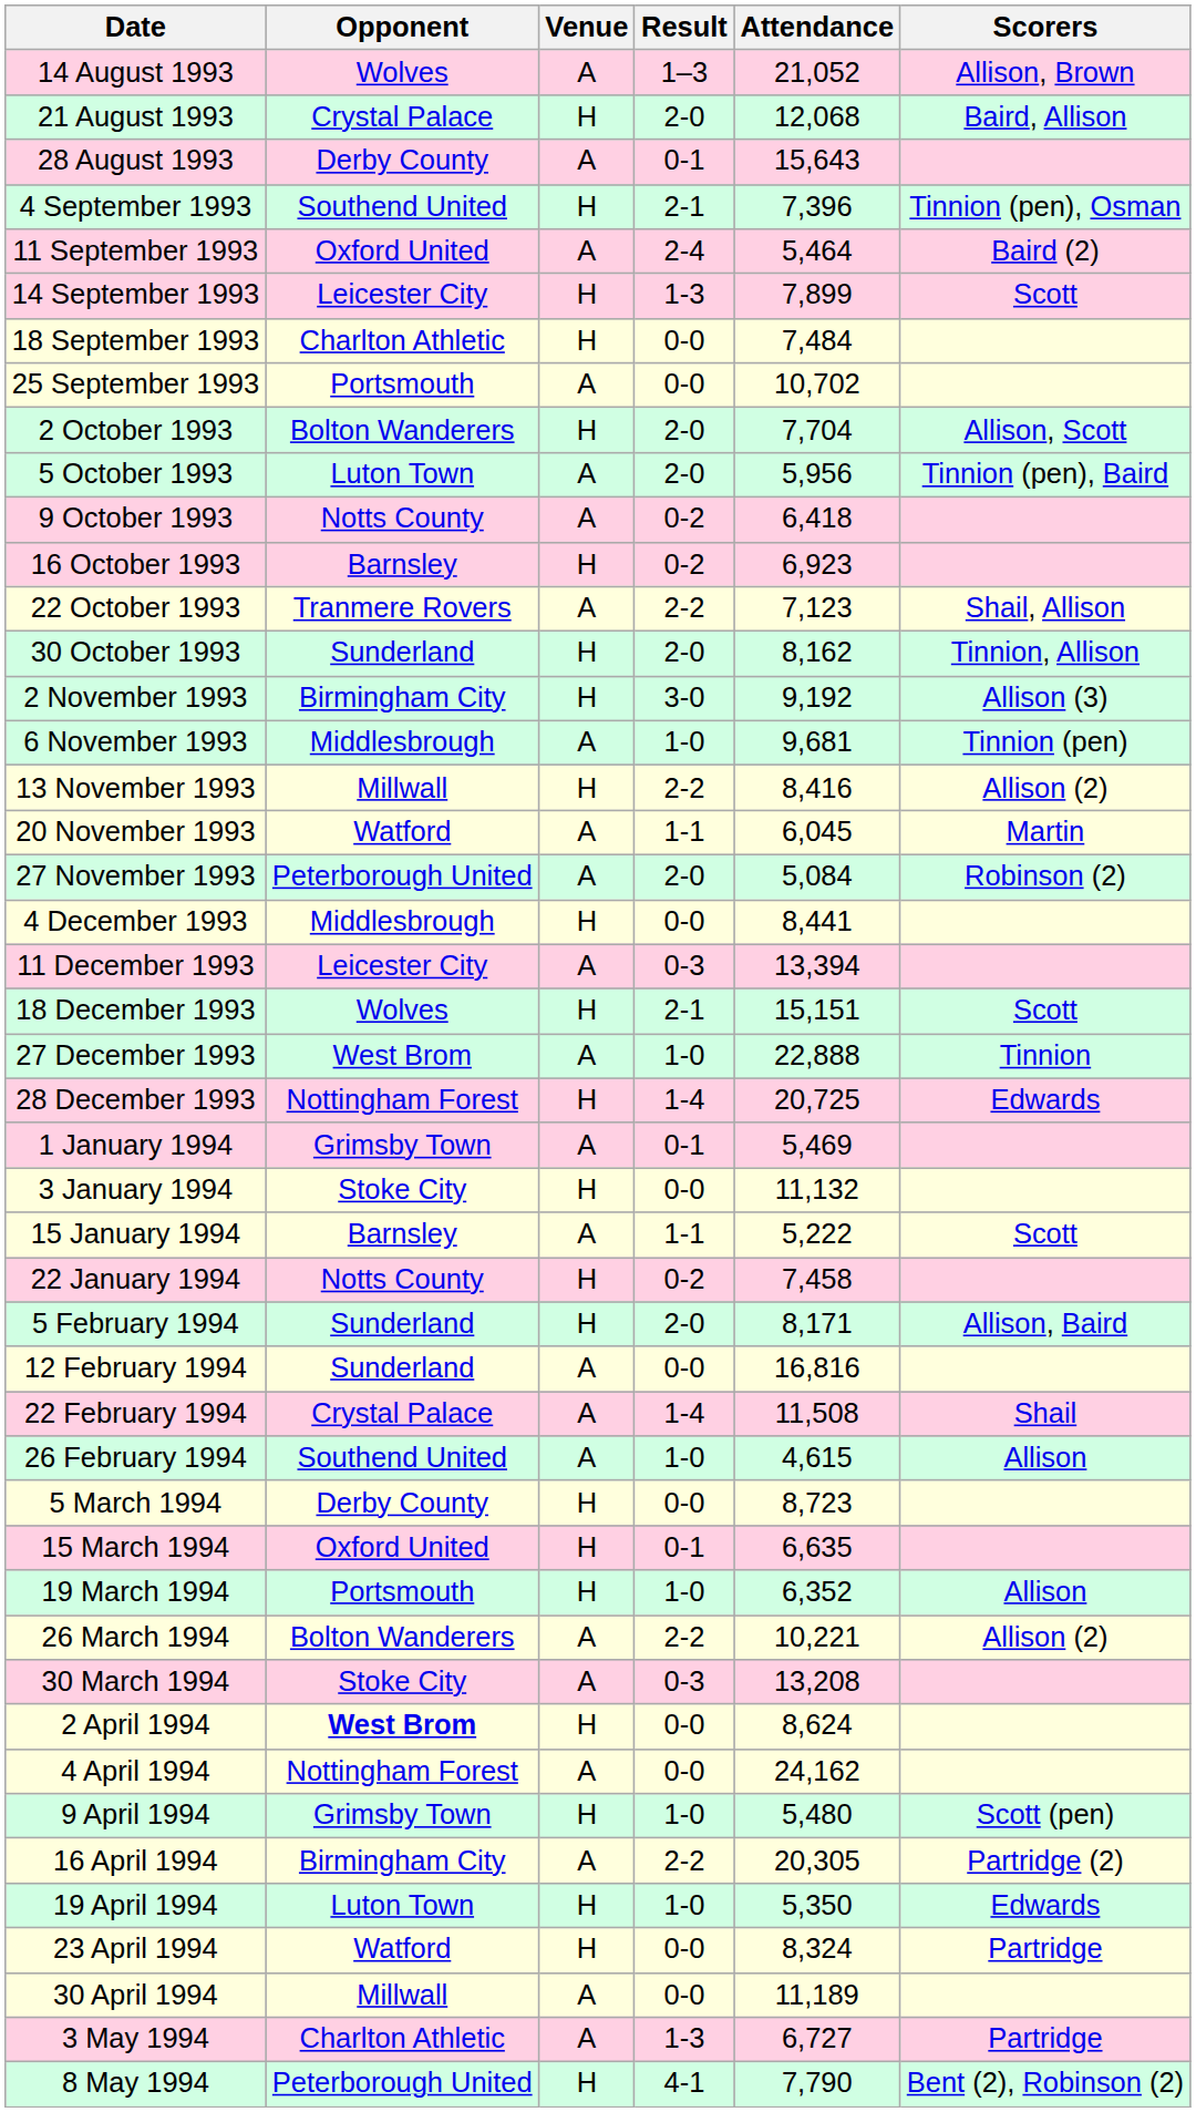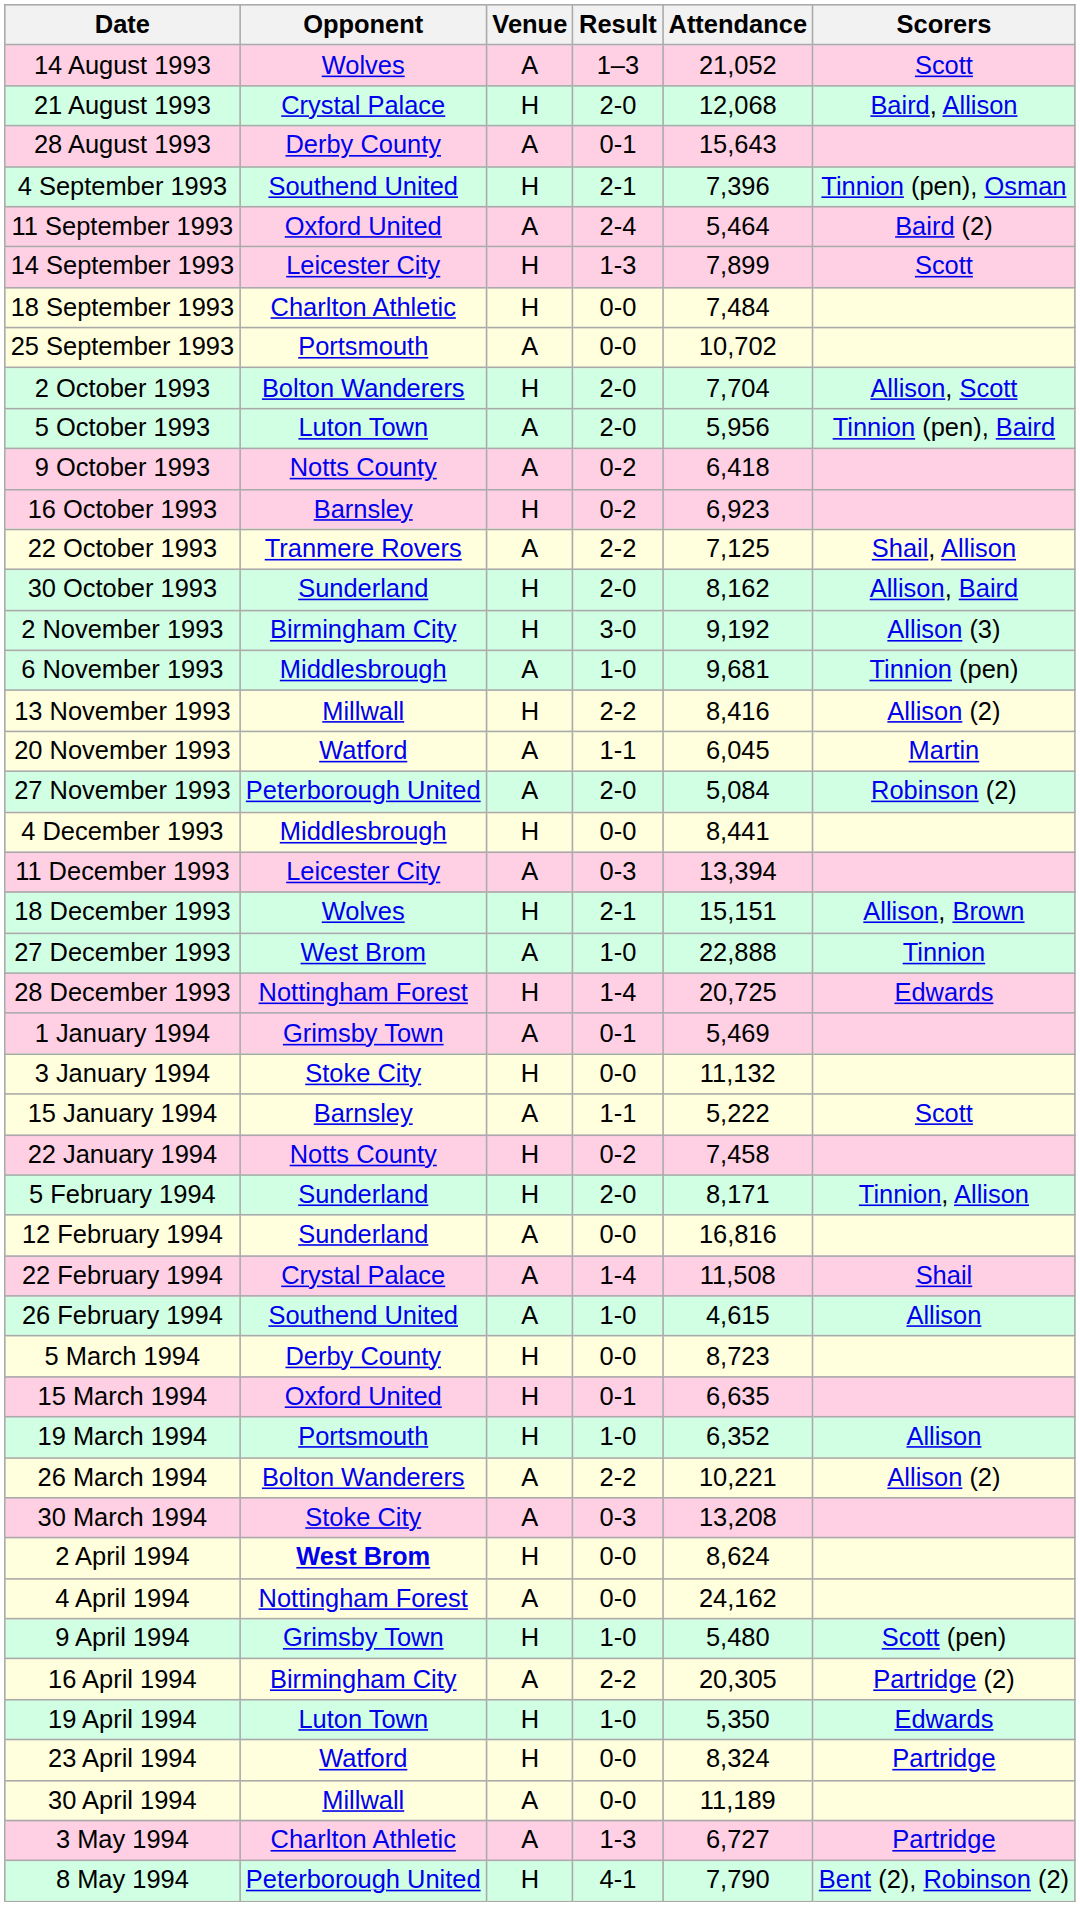 <table class="wikitable sortable" style="font-size:100%; text-align:center">
 <tr>
 <th>Date</th>
 <th>Opponent</th>
 <th>Venue</th>
 <th>Result</th>
 <th>Attendance</th>
 <th>Scorers</th>
 </tr>
 <tr style="background-color: #ffd0e3;">
 <td>14 August 1993</td>
 <td><a href='#'>Wolves</a></td>
 <td>A</td>
 <td>1–3</td>
 <td>21,052</td>
-<td><a href='#'>Allison</a>, <a href='#'>Brown</a></td>
+<td><a href='#'>Scott</a></td>
 </tr>
 <tr style="background-color: #d0ffe3;">
 <td>21 August 1993</td>
 <td><a href='#'>Crystal Palace</a></td>
 <td>H</td>
 <td>2-0</td>
 <td>12,068</td>
 <td><a href='#'>Baird</a>, <a href='#'>Allison</a></td>
 </tr>
 <tr style="background-color: #ffd0e3;">
 <td>28 August 1993</td>
 <td><a href='#'>Derby County</a></td>
 <td>A</td>
 <td>0-1</td>
 <td>15,643</td>
 <td></td>
 </tr>
 <tr style="background-color: #d0ffe3;">
 <td>4 September 1993</td>
 <td><a href='#'>Southend United</a></td>
 <td>H</td>
 <td>2-1</td>
 <td>7,396</td>
 <td><a href='#'>Tinnion</a> (pen), <a href='#'>Osman</a></td>
 </tr>
 <tr style="background-color: #ffd0e3;">
 <td>11 September 1993</td>
 <td><a href='#'>Oxford United</a></td>
 <td>A</td>
 <td>2-4</td>
 <td>5,464</td>
 <td><a href='#'>Baird</a> (2)</td>
 </tr>
 <tr style="background-color: #ffd0e3;">
 <td>14 September 1993</td>
 <td><a href='#'>Leicester City</a></td>
 <td>H</td>
 <td>1-3</td>
 <td>7,899</td>
 <td><a href='#'>Scott</a></td>
 </tr>
 <tr style="background-color: #ffffdd;">
 <td>18 September 1993</td>
 <td><a href='#'>Charlton Athletic</a></td>
 <td>H</td>
 <td>0-0</td>
 <td>7,484</td>
 <td></td>
 </tr>
 <tr style="background-color: #ffffdd;">
 <td>25 September 1993</td>
 <td><a href='#'>Portsmouth</a></td>
 <td>A</td>
 <td>0-0</td>
 <td>10,702</td>
 <td></td>
 </tr>
 <tr style="background-color: #d0ffe3;">
 <td>2 October 1993</td>
 <td><a href='#'>Bolton Wanderers</a></td>
 <td>H</td>
 <td>2-0</td>
 <td>7,704</td>
 <td><a href='#'>Allison</a>, <a href='#'>Scott</a></td>
 </tr>
 <tr style="background-color: #d0ffe3;">
 <td>5 October 1993</td>
 <td><a href='#'>Luton Town</a></td>
 <td>A</td>
 <td>2-0</td>
 <td>5,956</td>
 <td><a href='#'>Tinnion</a> (pen), <a href='#'>Baird</a></td>
 </tr>
 <tr style="background-color: #ffd0e3;">
 <td>9 October 1993</td>
 <td><a href='#'>Notts County</a></td>
 <td>A</td>
 <td>0-2</td>
 <td>6,418</td>
 <td></td>
 </tr>
 <tr style="background-color: #ffd0e3;">
 <td>16 October 1993</td>
 <td><a href='#'>Barnsley</a></td>
 <td>H</td>
 <td>0-2</td>
 <td>6,923</td>
 <td></td>
 </tr>
 <tr style="background-color: #ffffdd;">
 <td>22 October 1993</td>
 <td><a href='#'>Tranmere Rovers</a></td>
 <td>A</td>
 <td>2-2</td>
-<td>7,123</td>
+<td>7,125</td>
 <td><a href='#'>Shail</a>, <a href='#'>Allison</a></td>
 </tr>
 <tr style="background-color: #d0ffe3;">
 <td>30 October 1993</td>
 <td><a href='#'>Sunderland</a></td>
 <td>H</td>
 <td>2-0</td>
 <td>8,162</td>
-<td><a href='#'>Tinnion</a>, <a href='#'>Allison</a></td>
+<td><a href='#'>Allison</a>, <a href='#'>Baird</a></td>
 </tr>
 <tr style="background-color: #d0ffe3;">
 <td>2 November 1993</td>
 <td><a href='#'>Birmingham City</a></td>
 <td>H</td>
 <td>3-0</td>
 <td>9,192</td>
 <td><a href='#'>Allison</a> (3)</td>
 </tr>
 <tr style="background-color: #d0ffe3;">
 <td>6 November 1993</td>
 <td><a href='#'>Middlesbrough</a></td>
 <td>A</td>
 <td>1-0</td>
 <td>9,681</td>
 <td><a href='#'>Tinnion</a> (pen)</td>
 </tr>
 <tr style="background-color: #ffffdd;">
 <td>13 November 1993</td>
 <td><a href='#'>Millwall</a></td>
 <td>H</td>
 <td>2-2</td>
 <td>8,416</td>
 <td><a href='#'>Allison</a> (2)</td>
 </tr>
 <tr style="background-color: #ffffdd;">
 <td>20 November 1993</td>
 <td><a href='#'>Watford</a></td>
 <td>A</td>
 <td>1-1</td>
 <td>6,045</td>
 <td><a href='#'>Martin</a></td>
 </tr>
 <tr style="background-color: #d0ffe3;">
 <td>27 November 1993</td>
 <td><a href='#'>Peterborough United</a></td>
 <td>A</td>
 <td>2-0</td>
 <td>5,084</td>
 <td><a href='#'>Robinson</a> (2)</td>
 </tr>
 <tr style="background-color: #ffffdd;">
 <td>4 December 1993</td>
 <td><a href='#'>Middlesbrough</a></td>
 <td>H</td>
 <td>0-0</td>
 <td>8,441</td>
 <td></td>
 </tr>
 <tr style="background-color: #ffd0e3;">
 <td>11 December 1993</td>
 <td><a href='#'>Leicester City</a></td>
 <td>A</td>
 <td>0-3</td>
 <td>13,394</td>
 <td></td>
 </tr>
 <tr style="background-color: #d0ffe3;">
 <td>18 December 1993</td>
 <td><a href='#'>Wolves</a></td>
 <td>H</td>
 <td>2-1</td>
 <td>15,151</td>
-<td><a href='#'>Scott</a></td>
+<td><a href='#'>Allison</a>, <a href='#'>Brown</a></td>
 </tr>
 <tr style="background-color: #d0ffe3;">
 <td>27 December 1993</td>
 <td><a href='#'>West Brom</a></td>
 <td>A</td>
 <td>1-0</td>
 <td>22,888</td>
 <td><a href='#'>Tinnion</a></td>
 </tr>
 <tr style="background-color: #ffd0e3;">
 <td>28 December 1993</td>
 <td><a href='#'>Nottingham Forest</a></td>
 <td>H</td>
 <td>1-4</td>
 <td>20,725</td>
 <td><a href='#'>Edwards</a></td>
 </tr>
 <tr style="background-color: #ffd0e3;">
 <td>1 January 1994</td>
 <td><a href='#'>Grimsby Town</a></td>
 <td>A</td>
 <td>0-1</td>
 <td>5,469</td>
 <td></td>
 </tr>
 <tr style="background-color: #ffffdd;">
 <td>3 January 1994</td>
 <td><a href='#'>Stoke City</a></td>
 <td>H</td>
 <td>0-0</td>
 <td>11,132</td>
 <td></td>
 </tr>
 <tr style="background-color: #ffffdd;">
 <td>15 January 1994</td>
 <td><a href='#'>Barnsley</a></td>
 <td>A</td>
 <td>1-1</td>
 <td>5,222</td>
 <td><a href='#'>Scott</a></td>
 </tr>
 <tr style="background-color: #ffd0e3;">
 <td>22 January 1994</td>
 <td><a href='#'>Notts County</a></td>
 <td>H</td>
 <td>0-2</td>
 <td>7,458</td>
 <td></td>
 </tr>
 <tr style="background-color: #d0ffe3;">
 <td>5 February 1994</td>
 <td><a href='#'>Sunderland</a></td>
 <td>H</td>
 <td>2-0</td>
 <td>8,171</td>
-<td><a href='#'>Allison</a>, <a href='#'>Baird</a></td>
+<td><a href='#'>Tinnion</a>, <a href='#'>Allison</a></td>
 </tr>
 <tr style="background-color: #ffffdd;">
 <td>12 February 1994</td>
 <td><a href='#'>Sunderland</a></td>
 <td>A</td>
 <td>0-0</td>
 <td>16,816</td>
 <td></td>
 </tr>
 <tr style="background-color: #ffd0e3;">
 <td>22 February 1994</td>
 <td><a href='#'>Crystal Palace</a></td>
 <td>A</td>
 <td>1-4</td>
 <td>11,508</td>
 <td><a href='#'>Shail</a></td>
 </tr>
 <tr style="background-color: #d0ffe3;">
 <td>26 February 1994</td>
 <td><a href='#'>Southend United</a></td>
 <td>A</td>
 <td>1-0</td>
 <td>4,615</td>
 <td><a href='#'>Allison</a></td>
 </tr>
 <tr style="background-color: #ffffdd;">
 <td>5 March 1994</td>
 <td><a href='#'>Derby County</a></td>
 <td>H</td>
 <td>0-0</td>
 <td>8,723</td>
 <td></td>
 </tr>
 <tr style="background-color: #ffd0e3;">
 <td>15 March 1994</td>
 <td><a href='#'>Oxford United</a></td>
 <td>H</td>
 <td>0-1</td>
 <td>6,635</td>
 <td></td>
 </tr>
 <tr style="background-color: #d0ffe3;">
 <td>19 March 1994</td>
 <td><a href='#'>Portsmouth</a></td>
 <td>H</td>
 <td>1-0</td>
 <td>6,352</td>
 <td><a href='#'>Allison</a></td>
 </tr>
 <tr style="background-color: #ffffdd;">
 <td>26 March 1994</td>
 <td><a href='#'>Bolton Wanderers</a></td>
 <td>A</td>
 <td>2-2</td>
 <td>10,221</td>
 <td><a href='#'>Allison</a> (2)</td>
 </tr>
 <tr style="background-color: #ffd0e3;">
 <td>30 March 1994</td>
 <td><a href='#'>Stoke City</a></td>
 <td>A</td>
 <td>0-3</td>
 <td>13,208</td>
 <td></td>
 </tr>
 <tr style="background-color: #ffffdd;">
 <td>2 April 1994</td>
 <td><strong><a href='#'>West Brom</a></strong></td>
 <td>H</td>
 <td>0-0</td>
 <td>8,624</td>
 <td></td>
 </tr>
 <tr style="background-color: #ffffdd;">
 <td>4 April 1994</td>
 <td><a href='#'>Nottingham Forest</a></td>
 <td>A</td>
 <td>0-0</td>
 <td>24,162</td>
 <td></td>
 </tr>
 <tr style="background-color: #d0ffe3;">
 <td>9 April 1994</td>
 <td><a href='#'>Grimsby Town</a></td>
 <td>H</td>
 <td>1-0</td>
 <td>5,480</td>
 <td><a href='#'>Scott</a> (pen)</td>
 </tr>
 <tr style="background-color: #ffffdd;">
 <td>16 April 1994</td>
 <td><a href='#'>Birmingham City</a></td>
 <td>A</td>
 <td>2-2</td>
 <td>20,305</td>
 <td><a href='#'>Partridge</a> (2)</td>
 </tr>
 <tr style="background-color: #d0ffe3;">
 <td>19 April 1994</td>
 <td><a href='#'>Luton Town</a></td>
 <td>H</td>
 <td>1-0</td>
 <td>5,350</td>
 <td><a href='#'>Edwards</a></td>
 </tr>
 <tr style="background-color: #ffffdd;">
 <td>23 April 1994</td>
 <td><a href='#'>Watford</a></td>
 <td>H</td>
 <td>0-0</td>
 <td>8,324</td>
 <td><a href='#'>Partridge</a></td>
 </tr>
 <tr style="background-color: #ffffdd;">
 <td>30 April 1994</td>
 <td><a href='#'>Millwall</a></td>
 <td>A</td>
 <td>0-0</td>
 <td>11,189</td>
 <td></td>
 </tr>
 <tr style="background-color: #ffd0e3;">
 <td>3 May 1994</td>
 <td><a href='#'>Charlton Athletic</a></td>
 <td>A</td>
 <td>1-3</td>
 <td>6,727</td>
 <td><a href='#'>Partridge</a></td>
 </tr>
 <tr style="background-color: #d0ffe3;">
 <td>8 May 1994</td>
 <td><a href='#'>Peterborough United</a></td>
 <td>H</td>
 <td>4-1</td>
 <td>7,790</td>
 <td><a href='#'>Bent</a> (2), <a href='#'>Robinson</a> (2)</td>
 </tr>
 </table>
